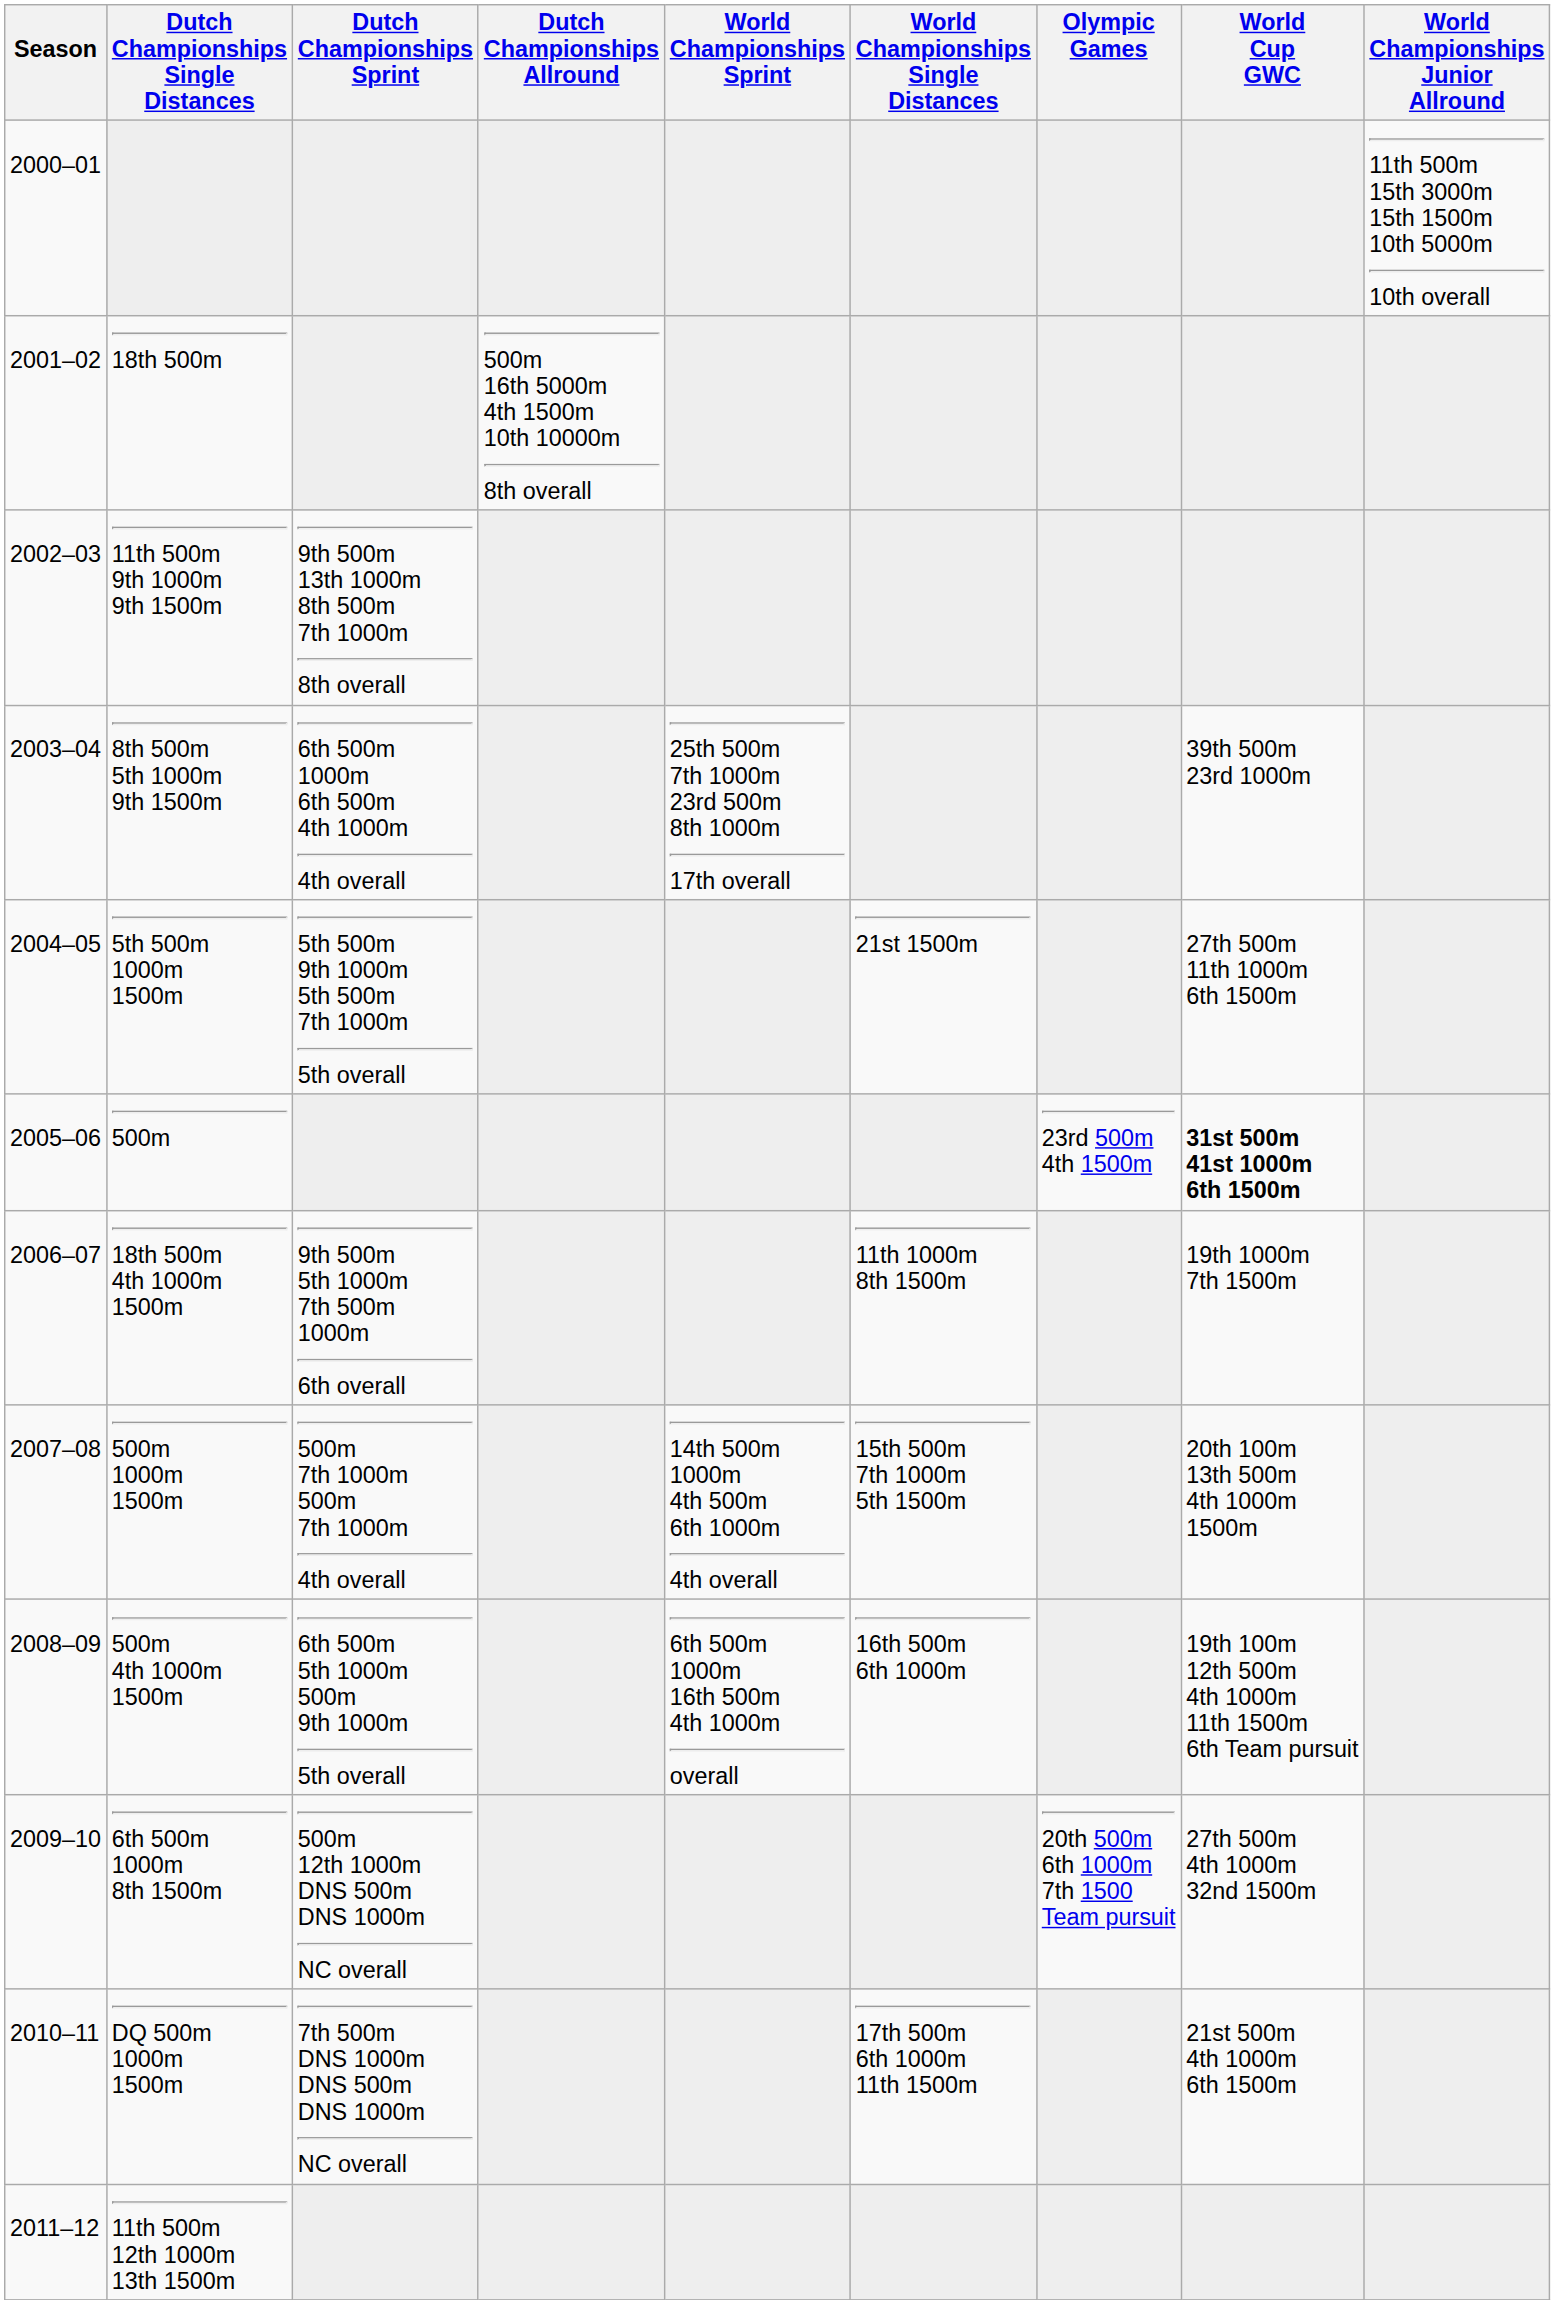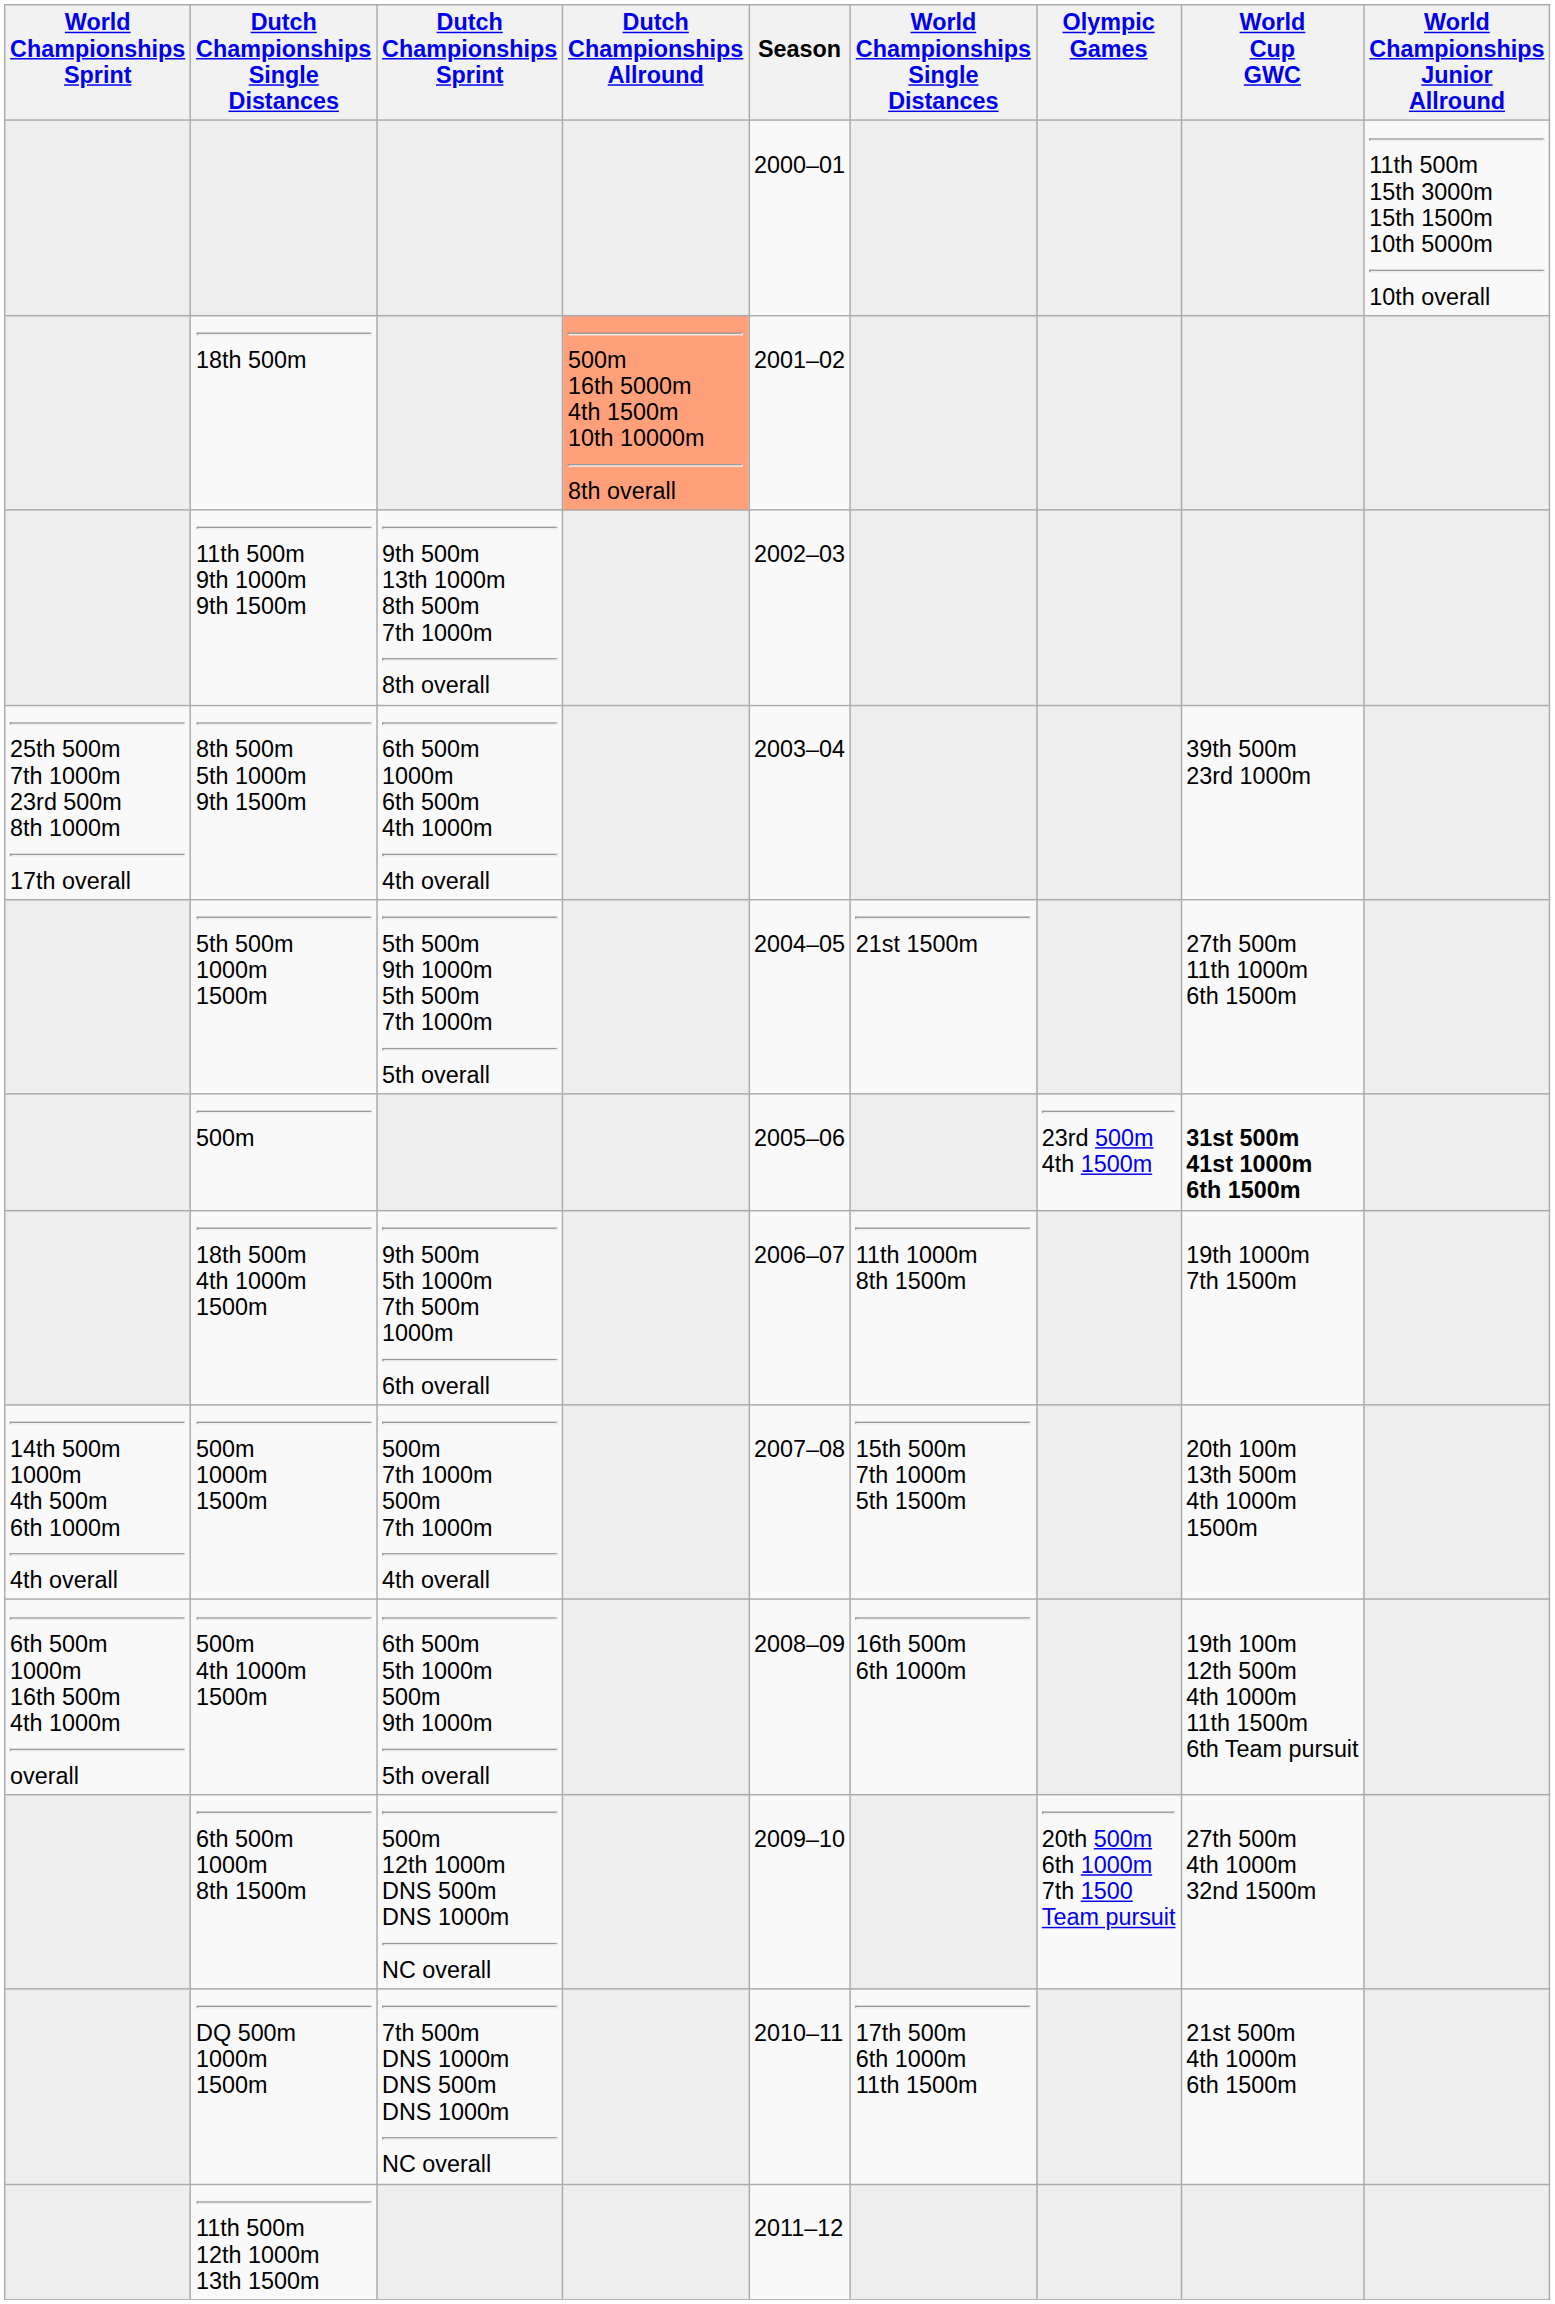 <table class="wikitable">
 <tr style="vertical-align: top;">
-<th><br> Season</th>
+<th><a href='#'>World <br> Championships <br> Sprint</a></th>
 <th><a href='#'>Dutch <br> Championships <br> Single <br> Distances</a></th>
 <th><a href='#'>Dutch <br> Championships <br> Sprint</a></th>
 <th><a href='#'>Dutch <br> Championships <br> Allround</a></th>
-<th><a href='#'>World <br> Championships <br> Sprint</a></th>
+<th><br> Season</th>
 <th><a href='#'>World <br> Championships <br> Single <br> Distances</a></th>
 <th><a href='#'>Olympic <br> Games</a></th>
 <th><a href='#'>World <br> Cup <br> GWC</a></th>
 <th><a href='#'>World <br> Championships <br> Junior <br> Allround</a></th>
 </tr>
 <tr style="vertical-align: top;">
-<td><br> 2000–01</td>
 <td bgcolor=#EEEEEE></td>
 <td bgcolor=#EEEEEE></td>
 <td bgcolor=#EEEEEE></td>
 <td bgcolor=#EEEEEE></td>
+<td><br> 2000–01</td>
 <td bgcolor=#EEEEEE></td>
 <td bgcolor=#EEEEEE></td>
 <td bgcolor=#EEEEEE></td>
 <td> <hr> 11th 500m <br> 15th 3000m <br> 15th 1500m <br> 10th 5000m <hr> 10th overall</td>
 </tr>
 <tr style="vertical-align: top;">
-<td><br> 2001–02</td>
+<td bgcolor=#EEEEEE></td>
 <td> <hr> 18th 500m</td>
 <td bgcolor=#EEEEEE></td>
-<td> <hr>  500m <br> 16th 5000m <br> 4th 1500m <br> 10th 10000m <hr> 8th overall</td>
-<td bgcolor=#EEEEEE></td>
+<td style="background: lightsalmon;"> <hr>  500m <br> 16th 5000m <br> 4th 1500m <br> 10th 10000m <hr> 8th overall</td>
+<td><br> 2001–02</td>
 <td bgcolor=#EEEEEE></td>
 <td bgcolor=#EEEEEE></td>
 <td bgcolor=#EEEEEE></td>
 <td bgcolor=#EEEEEE></td>
 </tr>
 <tr style="vertical-align: top;">
-<td><br> 2002–03</td>
+<td bgcolor=#EEEEEE></td>
 <td> <hr> 11th 500m <br> 9th 1000m <br> 9th 1500m</td>
 <td> <hr> 9th 500m <br> 13th 1000m <br> 8th 500m <br> 7th 1000m <hr> 8th overall</td>
 <td bgcolor=#EEEEEE></td>
-<td bgcolor=#EEEEEE></td>
+<td><br> 2002–03</td>
 <td bgcolor=#EEEEEE></td>
 <td bgcolor=#EEEEEE></td>
 <td bgcolor=#EEEEEE></td>
 <td bgcolor=#EEEEEE></td>
 </tr>
 <tr style="vertical-align: top;">
-<td><br> 2003–04</td>
+<td> <hr> 25th 500m <br> 7th 1000m <br> 23rd 500m <br> 8th 1000m <hr> 17th overall</td>
 <td> <hr> 8th 500m <br> 5th 1000m <br> 9th 1500m</td>
 <td> <hr> 6th 500m <br>  1000m <br> 6th 500m <br> 4th 1000m <hr> 4th overall</td>
 <td bgcolor=#EEEEEE></td>
-<td> <hr> 25th 500m <br> 7th 1000m <br> 23rd 500m <br> 8th 1000m <hr> 17th overall</td>
+<td><br> 2003–04</td>
 <td bgcolor=#EEEEEE></td>
 <td bgcolor=#EEEEEE></td>
 <td><br> 39th 500m <br> 23rd 1000m</td>
 <td bgcolor=#EEEEEE></td>
 </tr>
 <tr style="vertical-align: top;">
-<td><br> 2004–05</td>
+<td bgcolor=#EEEEEE></td>
 <td> <hr> 5th 500m <br>  1000m <br>  1500m</td>
 <td> <hr> 5th 500m <br> 9th 1000m <br> 5th 500m <br> 7th 1000m <hr> 5th overall</td>
 <td bgcolor=#EEEEEE></td>
-<td bgcolor=#EEEEEE></td>
+<td><br> 2004–05</td>
 <td> <hr> 21st 1500m</td>
 <td bgcolor=#EEEEEE></td>
 <td><br> 27th 500m <br> 11th 1000m <br> 6th 1500m</td>
 <td bgcolor=#EEEEEE></td>
 </tr>
 <tr style="vertical-align: top;">
-<td><br> 2005–06</td>
+<td bgcolor=#EEEEEE></td>
 <td> <hr> 500m</td>
 <td bgcolor=#EEEEEE></td>
 <td bgcolor=#EEEEEE></td>
-<td bgcolor=#EEEEEE></td>
+<td><br> 2005–06</td>
 <td bgcolor=#EEEEEE></td>
 <td> <hr> 23rd <a href='#'>500m</a> <br> 4th <a href='#'>1500m</a></td>
 <td><strong><br> 31st 500m <br> 41st 1000m <br> 6th 1500m</strong></td>
 <td bgcolor=#EEEEEE></td>
 </tr>
 <tr style="vertical-align: top;">
-<td><br> 2006–07</td>
+<td bgcolor=#EEEEEE></td>
 <td> <hr> 18th 500m <br> 4th 1000m <br>  1500m</td>
 <td> <hr> 9th 500m <br> 5th 1000m <br> 7th 500m <br>  1000m <hr> 6th overall</td>
 <td bgcolor=#EEEEEE></td>
-<td bgcolor=#EEEEEE></td>
+<td><br> 2006–07</td>
 <td> <hr> 11th 1000m <br> 8th 1500m</td>
 <td bgcolor=#EEEEEE></td>
 <td><br> 19th 1000m <br> 7th 1500m</td>
 <td bgcolor=#EEEEEE></td>
 </tr>
 <tr style="vertical-align: top;">
-<td><br> 2007–08</td>
+<td> <hr> 14th 500m <br>  1000m <br> 4th 500m <br> 6th 1000m <hr> 4th overall</td>
 <td> <hr>  500m <br>  1000m <br>  1500m</td>
 <td> <hr>  500m <br> 7th 1000m <br>  500m <br> 7th 1000m <hr> 4th overall</td>
 <td bgcolor=#EEEEEE></td>
-<td> <hr> 14th 500m <br>  1000m <br> 4th 500m <br> 6th 1000m <hr> 4th overall</td>
+<td><br> 2007–08</td>
 <td> <hr> 15th 500m <br> 7th 1000m <br> 5th 1500m</td>
 <td bgcolor=#EEEEEE></td>
 <td><br> 20th 100m <br> 13th 500m <br> 4th 1000m <br>  1500m</td>
 <td bgcolor=#EEEEEE></td>
 </tr>
 <tr style="vertical-align: top;">
-<td><br> 2008–09</td>
+<td> <hr> 6th 500m <br>  1000m <br> 16th 500m <br> 4th 1000m <hr>  overall</td>
 <td> <hr>  500m <br> 4th 1000m <br>  1500m</td>
 <td> <hr> 6th 500m <br> 5th 1000m <br>  500m <br> 9th 1000m <hr> 5th overall</td>
 <td bgcolor=#EEEEEE></td>
-<td> <hr> 6th 500m <br>  1000m <br> 16th 500m <br> 4th 1000m <hr>  overall</td>
+<td><br> 2008–09</td>
 <td> <hr> 16th 500m <br> 6th 1000m</td>
 <td bgcolor=#EEEEEE></td>
 <td><br> 19th 100m <br> 12th 500m <br> 4th 1000m <br> 11th 1500m <br> 6th Team pursuit</td>
 <td bgcolor=#EEEEEE></td>
 </tr>
 <tr style="vertical-align: top;">
-<td><br> 2009–10</td>
+<td bgcolor=#EEEEEE></td>
 <td> <hr> 6th 500m <br>  1000m <br> 8th 1500m</td>
 <td> <hr>  500m <br> 12th 1000m <br> DNS 500m <br> DNS 1000m <hr> NC overall</td>
 <td bgcolor=#EEEEEE></td>
-<td bgcolor=#EEEEEE></td>
+<td><br> 2009–10</td>
 <td bgcolor=#EEEEEE></td>
 <td> <hr> 20th <a href='#'>500m</a> <br> 6th <a href='#'>1000m</a> <br> 7th <a href='#'>1500</a> <br>  <a href='#'>Team pursuit</a></td>
 <td><br> 27th 500m <br> 4th 1000m <br> 32nd 1500m</td>
 <td bgcolor=#EEEEEE></td>
 </tr>
 <tr style="vertical-align: top;">
-<td><br> 2010–11</td>
+<td bgcolor=#EEEEEE></td>
 <td> <hr> DQ 500m <br>  1000m <br>  1500m</td>
 <td> <hr> 7th 500m <br> DNS 1000m <br> DNS 500m <br> DNS 1000m <hr> NC overall</td>
 <td bgcolor=#EEEEEE></td>
-<td bgcolor=#EEEEEE></td>
+<td><br> 2010–11</td>
 <td> <hr> 17th 500m <br> 6th 1000m <br> 11th 1500m</td>
 <td bgcolor=#EEEEEE></td>
 <td><br> 21st 500m <br> 4th 1000m <br> 6th 1500m</td>
 <td bgcolor=#EEEEEE></td>
 </tr>
 <tr style="vertical-align: top;">
-<td><br> 2011–12</td>
+<td bgcolor=#EEEEEE></td>
 <td> <hr> 11th 500m <br> 12th 1000m <br> 13th 1500m</td>
 <td bgcolor=#EEEEEE></td>
 <td bgcolor=#EEEEEE></td>
-<td bgcolor=#EEEEEE></td>
+<td><br> 2011–12</td>
 <td bgcolor=#EEEEEE></td>
 <td bgcolor=#EEEEEE></td>
 <td bgcolor=#EEEEEE></td>
 <td bgcolor=#EEEEEE></td>
 </tr>
 </table>
